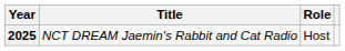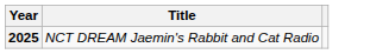 <table class="wikitable plainrowheaders">
 <tr>
 <th scope="col">Year</th>
 <th scope="col">Title</th>
-<th>Role</th>
 <th scope="col"></th>
 </tr>
 <tr>
 <th scope="row">2025</th>
 <td><em>NCT DREAM Jaemin's Rabbit and Cat Radio</em></td>
-<td>Host</td>
 <td></td>
 </tr>
 </table>
